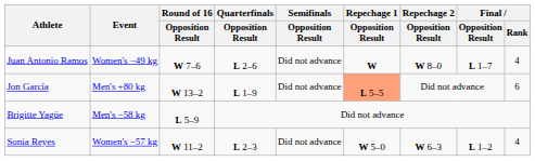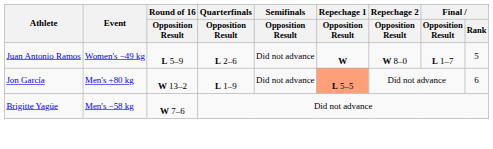 <table class="wikitable" style="font-size:90%;">
 <tr>
 <th rowspan=2>Athlete</th>
 <th rowspan=2>Event</th>
 <th>Round of 16</th>
 <th>Quarterfinals</th>
 <th>Semifinals</th>
 <th>Repechage 1</th>
 <th>Repechage 2</th>
 <th colspan=2>Final / </th>
 </tr>
 <tr style="font-size:95%">
 <th>Opposition<br>Result</th>
 <th>Opposition<br>Result</th>
 <th>Opposition<br>Result</th>
 <th>Opposition<br>Result</th>
 <th>Opposition<br>Result</th>
 <th>Opposition<br>Result</th>
 <th>Rank</th>
 </tr>
 <tr align=center>
 <td align=left><a href='#'>Juan Antonio Ramos</a></td>
 <td align=left><a href='#'>Women's −49 kg</a></td>
-<td><br><strong>W</strong> 7–6</td>
+<td><br><strong>L</strong> 5–9</td>
 <td><br><strong>L</strong> 2–6</td>
 <td>Did not advance</td>
 <td><br><strong>W</strong> </td>
 <td><br><strong>W</strong> 8–0</td>
 <td><br><strong>L</strong> 1–7</td>
-<td>4</td>
+<td>5</td>
 </tr>
 <tr align=center>
 <td align=left><a href='#'>Jon García</a></td>
 <td align=left><a href='#'>Men's +80 kg</a></td>
 <td><br><strong>W</strong> 13–2</td>
 <td><br><strong>L</strong> 1–9</td>
 <td>Did not advance</td>
 <td style="background: lightsalmon;"><br><strong>L</strong> 5–5 </td>
 <td colspan=2>Did not advance</td>
 <td>6</td>
 </tr>
 <tr align=center>
 <td align=left><a href='#'>Brigitte Yagüe</a></td>
 <td align=left><a href='#'>Men's −58 kg</a></td>
-<td><br><strong>L</strong> 5–9</td>
+<td><br><strong>W</strong> 7–6</td>
 <td colspan=6>Did not advance</td>
 </tr>
-<tr align=center>
-<td align=left><a href='#'>Sonia Reyes</a></td>
-<td align=left><a href='#'>Women's −57 kg</a></td>
-<td><br><strong>W</strong> 11–2</td>
-<td><br><strong>L</strong> 2–3</td>
-<td>Did not advance</td>
-<td><br><strong>W</strong> 5–0</td>
-<td><br><strong>W</strong> 6–3</td>
-<td><br><strong>L</strong> 1–2</td>
-<td>4</td>
-</tr>
 </table>
